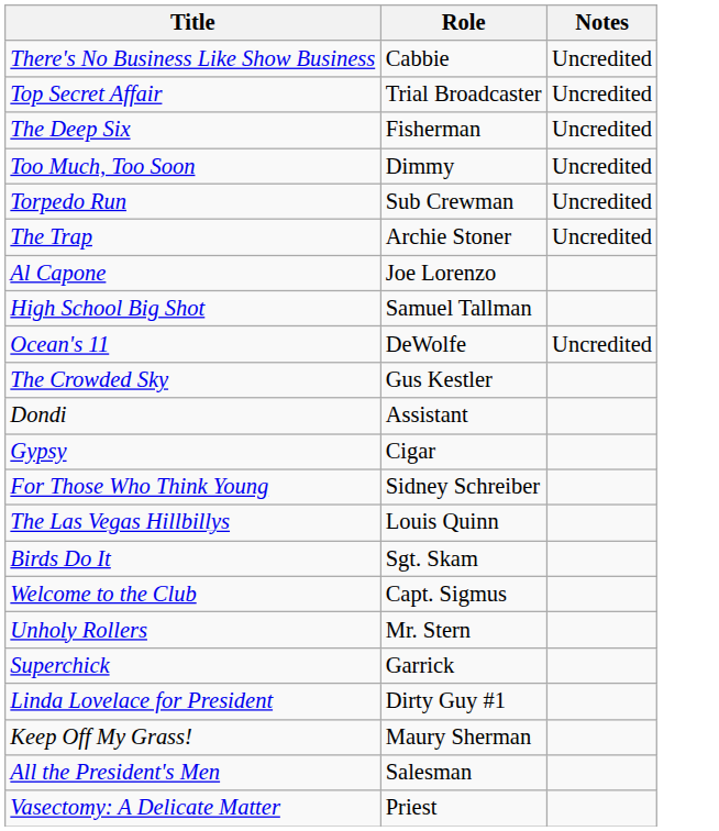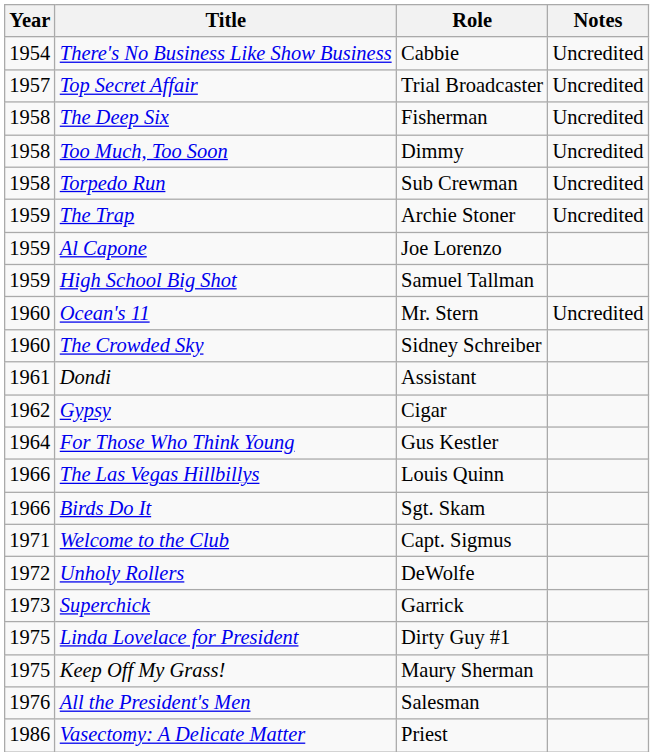 <table class="wikitable">
 <tr>
+<th>Year</th>
 <th>Title</th>
 <th>Role</th>
 <th>Notes</th>
 </tr>
 <tr>
+<td>1954</td>
 <td><em><a href='#'>There's No Business Like Show Business</a></em></td>
 <td>Cabbie</td>
 <td>Uncredited</td>
 </tr>
 <tr>
+<td>1957</td>
 <td><em><a href='#'>Top Secret Affair</a></em></td>
 <td>Trial Broadcaster</td>
 <td>Uncredited</td>
 </tr>
 <tr>
+<td>1958</td>
 <td><em><a href='#'>The Deep Six</a></em></td>
 <td>Fisherman</td>
 <td>Uncredited</td>
 </tr>
 <tr>
+<td>1958</td>
 <td><em><a href='#'>Too Much, Too Soon</a></em></td>
 <td>Dimmy</td>
 <td>Uncredited</td>
 </tr>
 <tr>
+<td>1958</td>
 <td><em><a href='#'>Torpedo Run</a></em></td>
 <td>Sub Crewman</td>
 <td>Uncredited</td>
 </tr>
 <tr>
+<td>1959</td>
 <td><em><a href='#'>The Trap</a></em></td>
 <td>Archie Stoner</td>
 <td>Uncredited</td>
 </tr>
 <tr>
+<td>1959</td>
 <td><em><a href='#'>Al Capone</a></em></td>
 <td>Joe Lorenzo</td>
 <td></td>
 </tr>
 <tr>
+<td>1959</td>
 <td><em><a href='#'>High School Big Shot</a></em></td>
 <td>Samuel Tallman</td>
 <td></td>
 </tr>
 <tr>
+<td>1960</td>
 <td><em><a href='#'>Ocean's 11</a></em></td>
-<td>DeWolfe</td>
+<td>Mr. Stern</td>
 <td>Uncredited</td>
 </tr>
 <tr>
+<td>1960</td>
 <td><em><a href='#'>The Crowded Sky</a></em></td>
-<td>Gus Kestler</td>
+<td>Sidney Schreiber</td>
 <td></td>
 </tr>
 <tr>
+<td>1961</td>
 <td><em>Dondi</em></td>
 <td>Assistant</td>
 <td></td>
 </tr>
 <tr>
+<td>1962</td>
 <td><em><a href='#'>Gypsy</a></em></td>
 <td>Cigar</td>
 <td></td>
 </tr>
 <tr>
+<td>1964</td>
 <td><em><a href='#'>For Those Who Think Young</a></em></td>
-<td>Sidney Schreiber</td>
+<td>Gus Kestler</td>
 <td></td>
 </tr>
 <tr>
+<td>1966</td>
 <td><em><a href='#'>The Las Vegas Hillbillys</a></em></td>
 <td>Louis Quinn</td>
 <td></td>
 </tr>
 <tr>
+<td>1966</td>
 <td><em><a href='#'>Birds Do It</a></em></td>
 <td>Sgt. Skam</td>
 <td></td>
 </tr>
 <tr>
+<td>1971</td>
 <td><em><a href='#'>Welcome to the Club</a></em></td>
 <td>Capt. Sigmus</td>
 <td></td>
 </tr>
 <tr>
+<td>1972</td>
 <td><em><a href='#'>Unholy Rollers</a></em></td>
-<td>Mr. Stern</td>
+<td>DeWolfe</td>
 <td></td>
 </tr>
 <tr>
+<td>1973</td>
 <td><em><a href='#'>Superchick</a></em></td>
 <td>Garrick</td>
 <td></td>
 </tr>
 <tr>
+<td>1975</td>
 <td><em><a href='#'>Linda Lovelace for President</a></em></td>
 <td>Dirty Guy #1</td>
 <td></td>
 </tr>
 <tr>
+<td>1975</td>
 <td><em>Keep Off My Grass!</em></td>
 <td>Maury Sherman</td>
 <td></td>
 </tr>
 <tr>
+<td>1976</td>
 <td><em><a href='#'>All the President's Men</a></em></td>
 <td>Salesman</td>
 <td></td>
 </tr>
 <tr>
+<td>1986</td>
 <td><em><a href='#'>Vasectomy: A Delicate Matter</a></em></td>
 <td>Priest</td>
 <td></td>
 </tr>
 </table>
